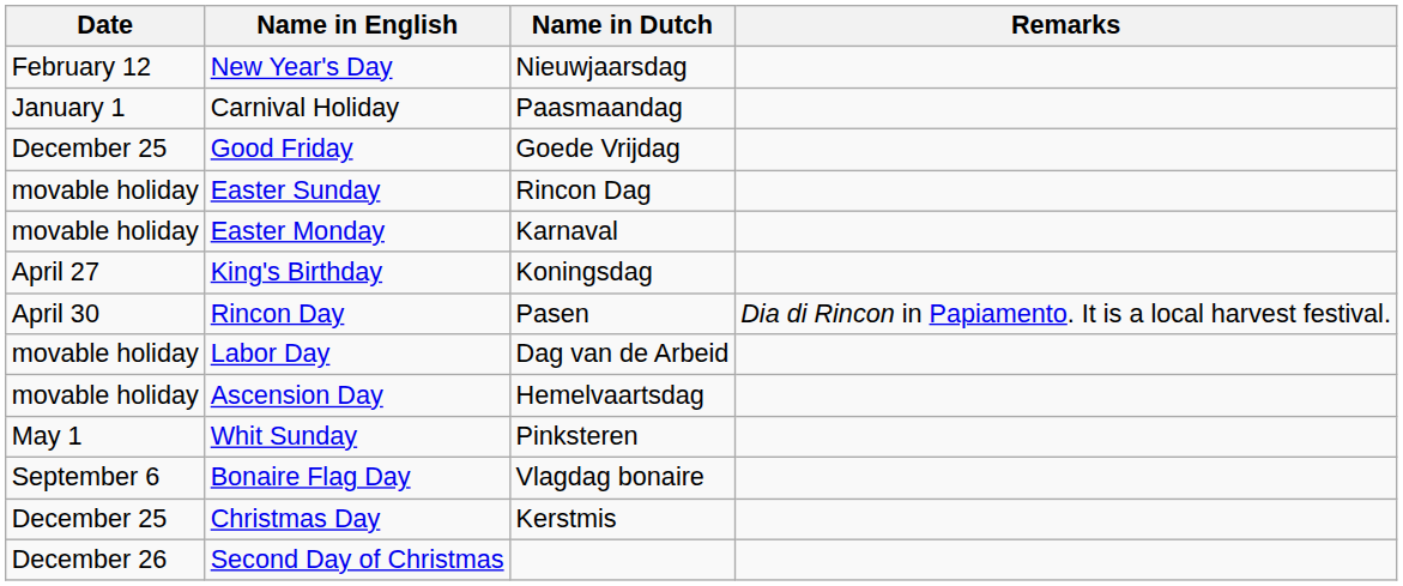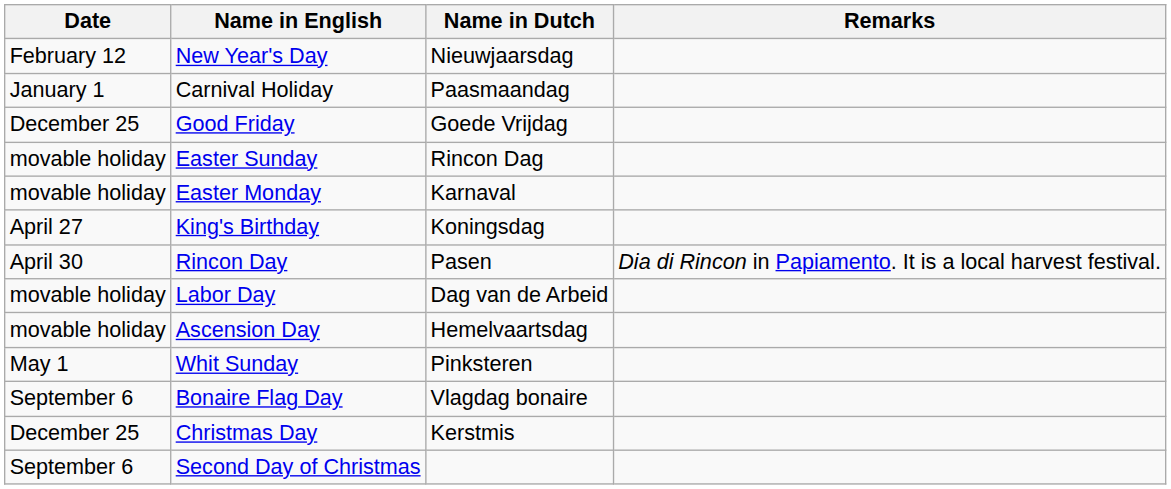 <table class="wikitable">
 <tr>
 <th>Date</th>
 <th>Name in English</th>
 <th>Name in Dutch</th>
 <th>Remarks</th>
 </tr>
 <tr>
 <td>February 12</td>
 <td><a href='#'>New Year's Day</a></td>
 <td>Nieuwjaarsdag</td>
 <td></td>
 </tr>
 <tr>
 <td>January 1</td>
 <td>Carnival Holiday</td>
 <td>Paasmaandag</td>
 <td></td>
 </tr>
 <tr>
 <td>December 25</td>
 <td><a href='#'>Good Friday</a></td>
 <td>Goede Vrijdag</td>
 <td></td>
 </tr>
 <tr>
 <td>movable holiday</td>
 <td><a href='#'>Easter Sunday</a></td>
 <td>Rincon Dag</td>
 <td></td>
 </tr>
 <tr>
 <td>movable holiday</td>
 <td><a href='#'>Easter Monday</a></td>
 <td>Karnaval</td>
 <td></td>
 </tr>
 <tr>
 <td>April 27</td>
 <td><a href='#'>King's Birthday</a></td>
 <td>Koningsdag</td>
 <td></td>
 </tr>
 <tr>
 <td>April 30</td>
 <td><a href='#'>Rincon Day</a></td>
 <td>Pasen</td>
 <td><em>Dia di Rincon</em> in <a href='#'>Papiamento</a>. It is a local harvest festival.</td>
 </tr>
 <tr>
 <td>movable holiday</td>
 <td><a href='#'>Labor Day</a></td>
 <td>Dag van de Arbeid</td>
 <td></td>
 </tr>
 <tr>
 <td>movable holiday</td>
 <td><a href='#'>Ascension Day</a></td>
 <td>Hemelvaartsdag</td>
 <td></td>
 </tr>
 <tr>
 <td>May 1</td>
 <td><a href='#'>Whit Sunday</a></td>
 <td>Pinksteren</td>
 <td></td>
 </tr>
 <tr>
 <td>September 6</td>
 <td><a href='#'>Bonaire Flag Day</a></td>
 <td>Vlagdag bonaire</td>
 <td></td>
 </tr>
 <tr>
 <td>December 25</td>
 <td><a href='#'>Christmas Day</a></td>
 <td>Kerstmis</td>
 <td></td>
 </tr>
 <tr>
-<td>December 26</td>
+<td>September 6</td>
 <td><a href='#'>Second Day of Christmas</a></td>
 <td></td>
 <td></td>
 </tr>
 </table>
